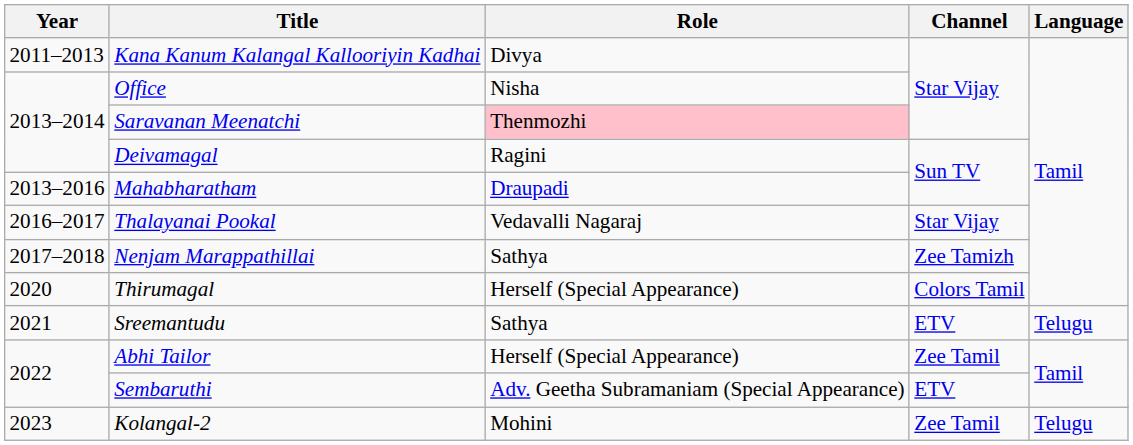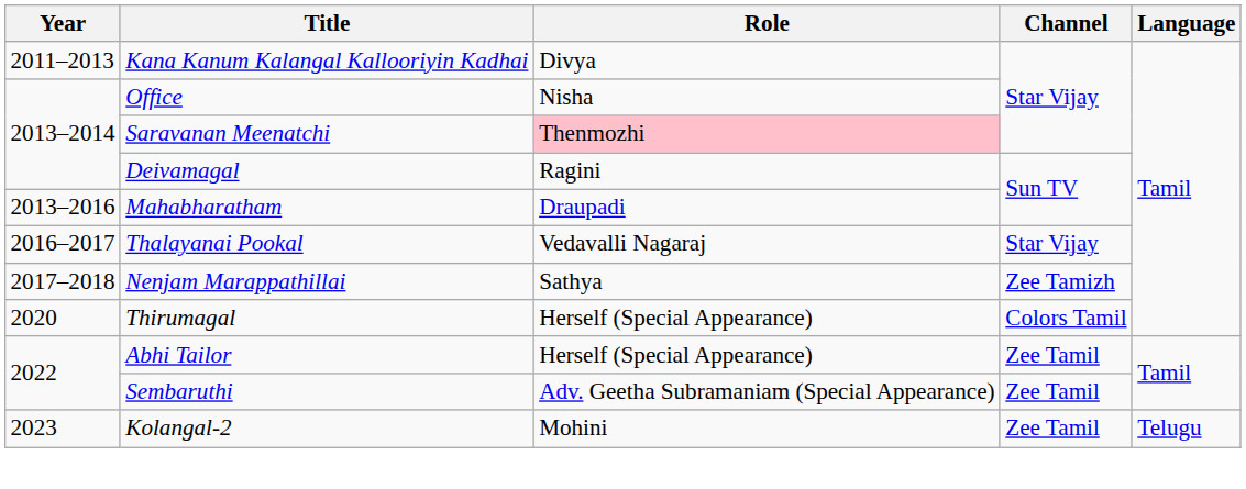 <table class="wikitable">
 <tr>
 <th>Year</th>
 <th>Title</th>
 <th>Role</th>
 <th>Channel</th>
 <th>Language</th>
 </tr>
 <tr>
 <td>2011–2013</td>
 <td><em><a href='#'>Kana Kanum Kalangal Kallooriyin Kadhai</a></em></td>
 <td>Divya</td>
 <td rowspan="3"><a href='#'>Star Vijay</a></td>
 <td rowspan="8"><a href='#'>Tamil</a></td>
 </tr>
 <tr>
 <td rowspan="3">2013–2014</td>
 <td><em><a href='#'>Office</a></em></td>
 <td>Nisha</td>
 </tr>
 <tr>
 <td><em><a href='#'>Saravanan Meenatchi</a></em></td>
 <td style="background: pink;">Thenmozhi</td>
 </tr>
 <tr>
 <td><em><a href='#'>Deivamagal</a></em></td>
 <td>Ragini</td>
 <td rowspan="2"><a href='#'>Sun TV</a></td>
 </tr>
 <tr>
 <td>2013–2016</td>
 <td><em><a href='#'>Mahabharatham</a></em></td>
 <td><a href='#'>Draupadi</a></td>
 </tr>
 <tr>
 <td>2016–2017</td>
 <td><em><a href='#'>Thalayanai Pookal</a></em></td>
 <td>Vedavalli Nagaraj</td>
 <td><a href='#'>Star Vijay</a></td>
 </tr>
 <tr>
 <td>2017–2018</td>
 <td><em><a href='#'>Nenjam Marappathillai</a></em></td>
 <td>Sathya</td>
 <td><a href='#'>Zee Tamizh</a></td>
 </tr>
 <tr>
 <td>2020</td>
 <td><em>Thirumagal</em></td>
 <td>Herself (Special Appearance)</td>
 <td><a href='#'>Colors Tamil</a></td>
 </tr>
 <tr>
-<td>2021</td>
-<td><em>Sreemantudu</em></td>
-<td>Sathya</td>
-<td><a href='#'>ETV</a></td>
-<td><a href='#'>Telugu</a></td>
-</tr>
-<tr>
 <td rowspan="2">2022</td>
 <td><em><a href='#'>Abhi Tailor</a></em></td>
 <td>Herself (Special Appearance)</td>
 <td><a href='#'>Zee Tamil</a></td>
 <td rowspan="2"><a href='#'>Tamil</a></td>
 </tr>
 <tr>
 <td><em><a href='#'>Sembaruthi</a></em></td>
 <td><a href='#'>Adv.</a> Geetha Subramaniam (Special Appearance)</td>
-<td><a href='#'>ETV</a></td>
+<td><a href='#'>Zee Tamil</a></td>
 </tr>
 <tr>
 <td>2023</td>
 <td><em>Kolangal-2</em></td>
 <td>Mohini</td>
 <td><a href='#'>Zee Tamil</a></td>
 <td><a href='#'>Telugu</a></td>
 </tr>
 </table>
